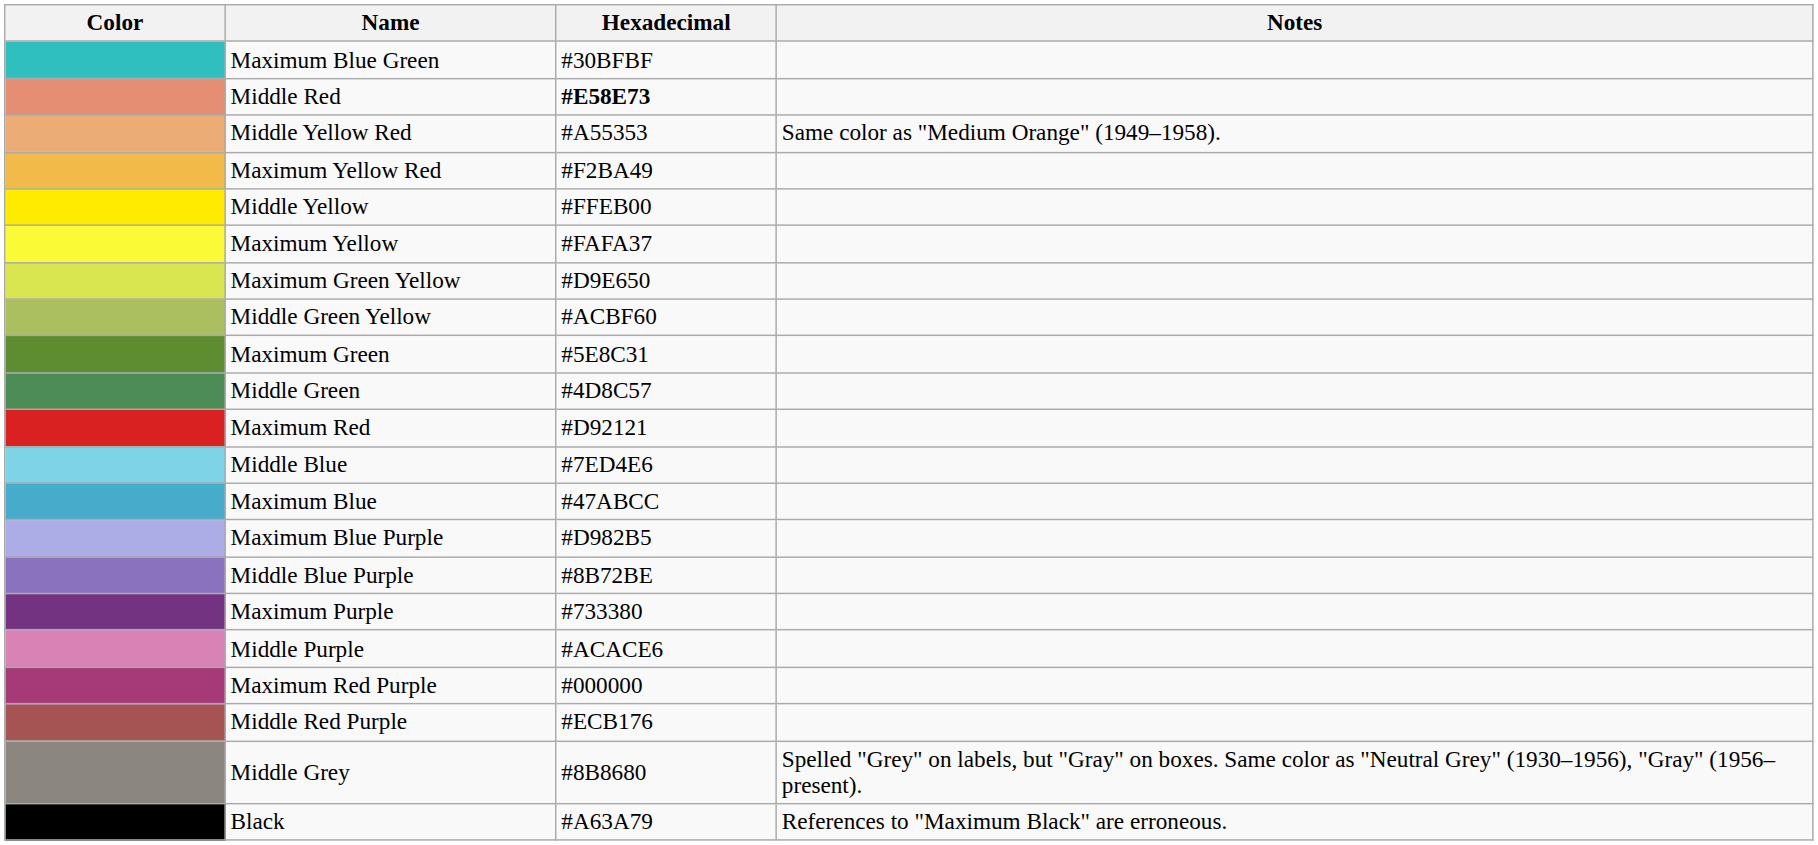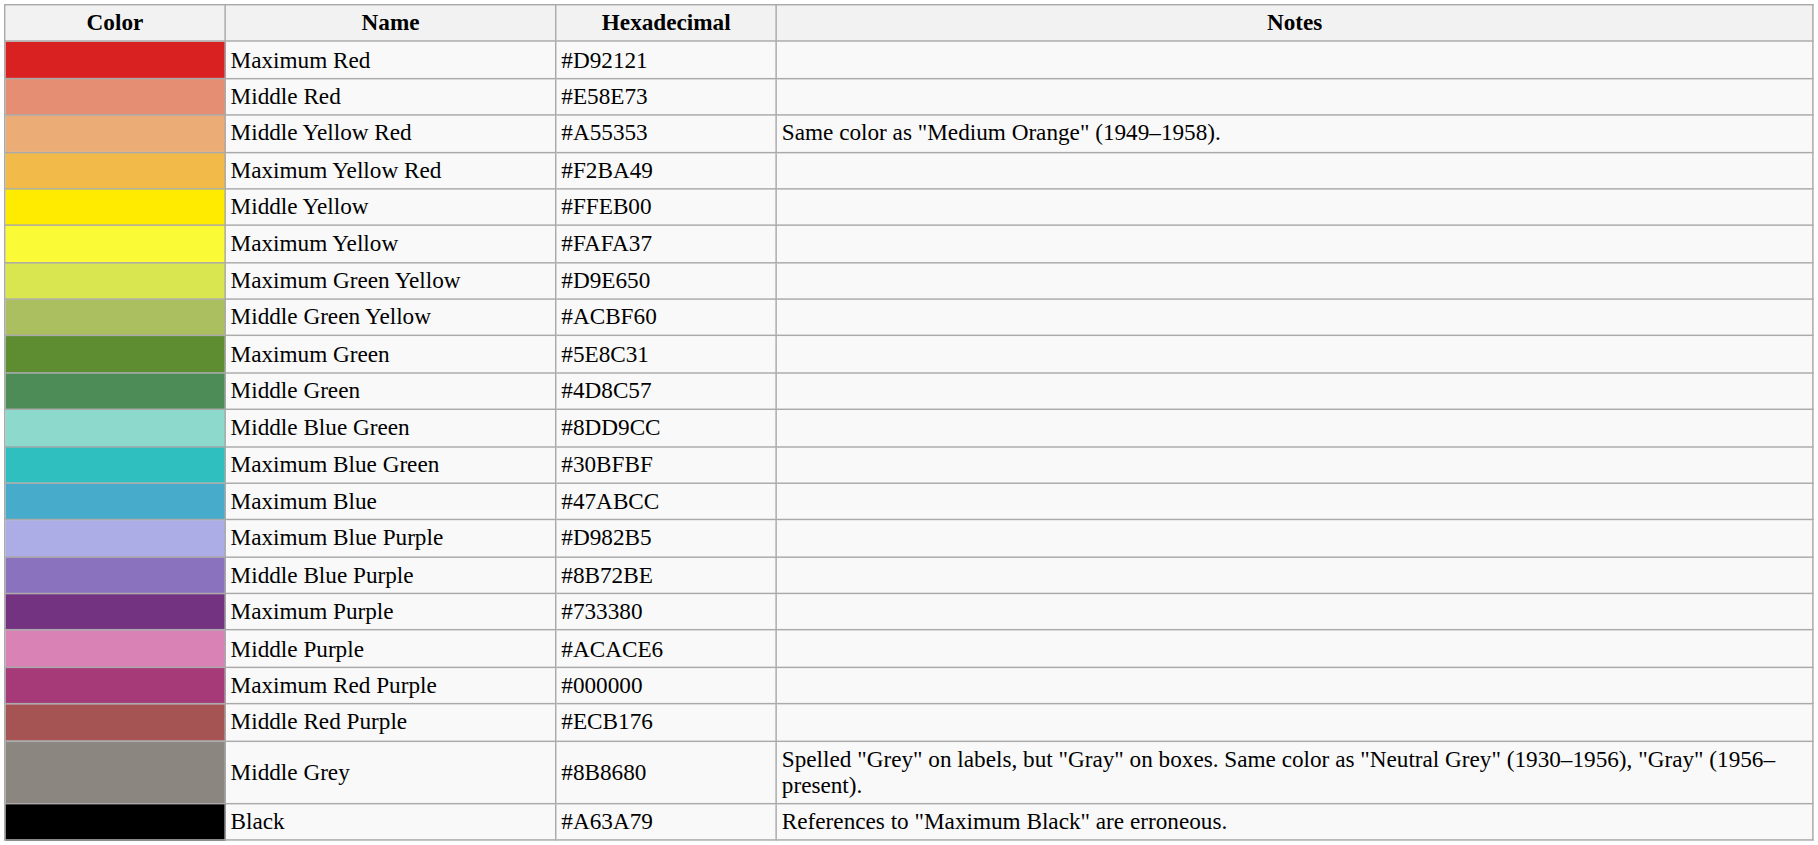 <table class="wikitable sortable sticky-header sort-under col3center">
 <tr>
 <th width=10%>Color</th>
 <th width=15%>Name</th>
 <th width=10%>Hexadecimal</th>
 <th width=47% class=unsortable>Notes</th>
 </tr>
 <tr>
-<td bgcolor=30BFBF></td>
-<td>Maximum Blue Green</td>
-<td>#30BFBF</td>
+<td bgcolor=D92121></td>
+<td>Maximum Red</td>
+<td>#D92121</td>
 <td></td>
 </tr>
 <tr>
 <td bgcolor=E58E73></td>
 <td>Middle Red</td>
-<td><strong>#E58E73</strong></td>
+<td>#E58E73</td>
 <td></td>
 </tr>
 <tr>
 <td bgcolor=ECAC76></td>
 <td>Middle Yellow Red</td>
 <td>#A55353</td>
 <td>Same color as "Medium Orange" (1949–1958).</td>
 </tr>
 <tr>
 <td bgcolor=F2BA49></td>
 <td>Maximum Yellow Red</td>
 <td>#F2BA49</td>
 <td></td>
 </tr>
 <tr>
 <td bgcolor=FFEB00></td>
 <td>Middle Yellow</td>
 <td>#FFEB00</td>
 <td></td>
 </tr>
 <tr>
 <td bgcolor=FAFA37></td>
 <td>Maximum Yellow</td>
 <td>#FAFA37</td>
 <td></td>
 </tr>
 <tr>
 <td bgcolor=D9E650></td>
 <td>Maximum Green Yellow</td>
 <td>#D9E650</td>
 <td></td>
 </tr>
 <tr>
 <td bgcolor=ACBF60></td>
 <td>Middle Green Yellow</td>
 <td>#ACBF60</td>
 <td></td>
 </tr>
 <tr>
 <td bgcolor=5E8C31></td>
 <td>Maximum Green</td>
 <td>#5E8C31</td>
 <td></td>
 </tr>
 <tr>
 <td bgcolor=4D8C57></td>
 <td>Middle Green</td>
 <td>#4D8C57</td>
 <td></td>
 </tr>
 <tr>
-<td bgcolor=D92121></td>
-<td>Maximum Red</td>
-<td>#D92121</td>
+<td bgcolor=8DD9CC></td>
+<td>Middle Blue Green</td>
+<td>#8DD9CC</td>
 <td></td>
 </tr>
 <tr>
-<td bgcolor=7ED4E6></td>
-<td>Middle Blue</td>
-<td>#7ED4E6</td>
+<td bgcolor=30BFBF></td>
+<td>Maximum Blue Green</td>
+<td>#30BFBF</td>
 <td></td>
 </tr>
 <tr>
 <td bgcolor=47ABCC></td>
 <td>Maximum Blue</td>
 <td>#47ABCC</td>
 <td></td>
 </tr>
 <tr>
 <td bgcolor=ACACE6></td>
 <td>Maximum Blue Purple</td>
 <td>#D982B5</td>
 <td></td>
 </tr>
 <tr>
 <td bgcolor=8B72BE></td>
 <td>Middle Blue Purple</td>
 <td>#8B72BE</td>
 <td></td>
 </tr>
 <tr>
 <td bgcolor=733380></td>
 <td>Maximum Purple</td>
 <td>#733380</td>
 <td></td>
 </tr>
 <tr>
 <td bgcolor=D982B5></td>
 <td>Middle Purple</td>
 <td>#ACACE6</td>
 <td></td>
 </tr>
 <tr>
 <td bgcolor=A63A79></td>
 <td>Maximum Red Purple</td>
 <td>#000000</td>
 <td></td>
 </tr>
 <tr>
 <td bgcolor=A55353></td>
 <td>Middle Red Purple</td>
 <td>#ECB176</td>
 <td></td>
 </tr>
 <tr>
 <td bgcolor=8B8680></td>
 <td>Middle Grey</td>
 <td>#8B8680</td>
 <td>Spelled "Grey" on labels, but "Gray" on boxes.  Same color as "Neutral Grey" (1930–1956), "Gray" (1956–present).</td>
 </tr>
 <tr>
 <td bgcolor=000000></td>
 <td>Black</td>
 <td>#A63A79</td>
 <td>References to "Maximum Black" are erroneous.</td>
 </tr>
 </table>
